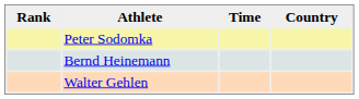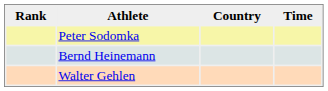 <table style="border-style:solid;border-width:1px;border-color:#808080;background-color:#EFEFEF" cellspacing="2" cellpadding="2" width="385px">
 <tr bgcolor="#EFEFEF">
 <th>Rank</th>
 <th>Athlete</th>
+<th>Country</th>
 <th>Time</th>
-<th>Country</th>
 </tr>
 <tr bgcolor="#F7F6A8">
 <td align=center></td>
 <td><a href='#'>Peter Sodomka</a></td>
+<td></td>
 <td align="right"></td>
-<td></td>
 </tr>
 <tr bgcolor="#DCE5E5">
 <td align=center></td>
 <td><a href='#'>Bernd Heinemann</a></td>
+<td></td>
 <td align="right"></td>
-<td></td>
 </tr>
 <tr bgcolor="#FFDAB9">
 <td align=center></td>
 <td><a href='#'>Walter Gehlen</a></td>
+<td></td>
 <td align="right"></td>
-<td></td>
 </tr>
 </table>
